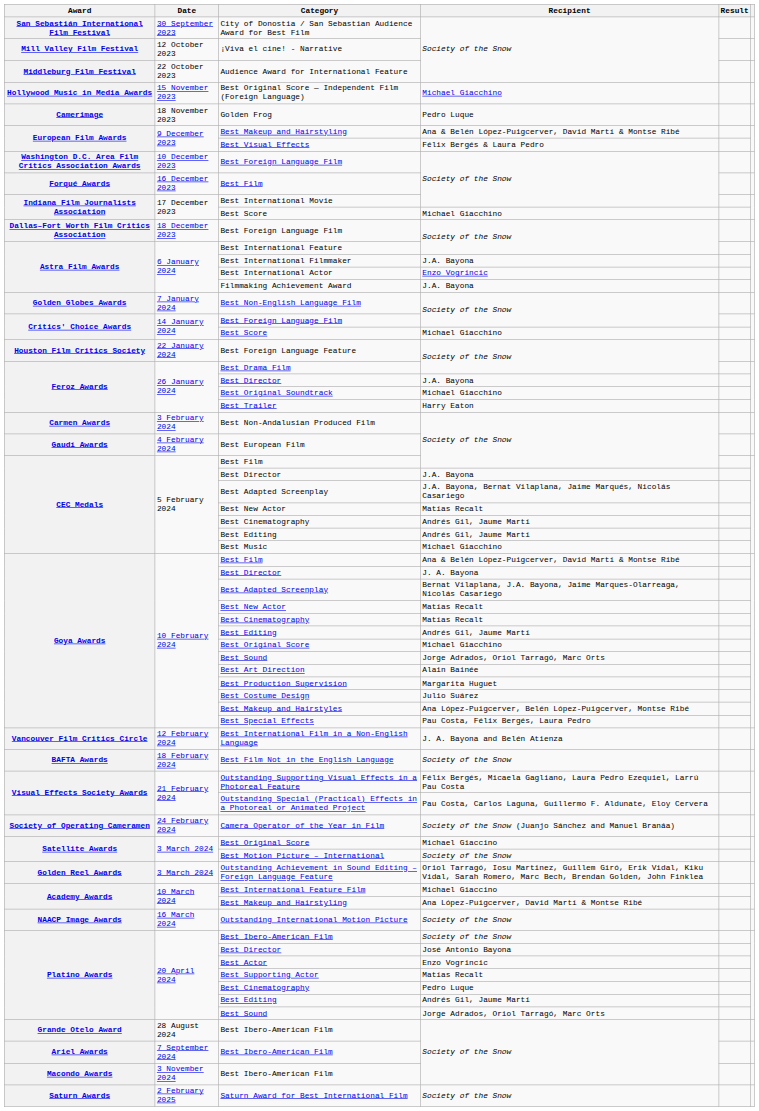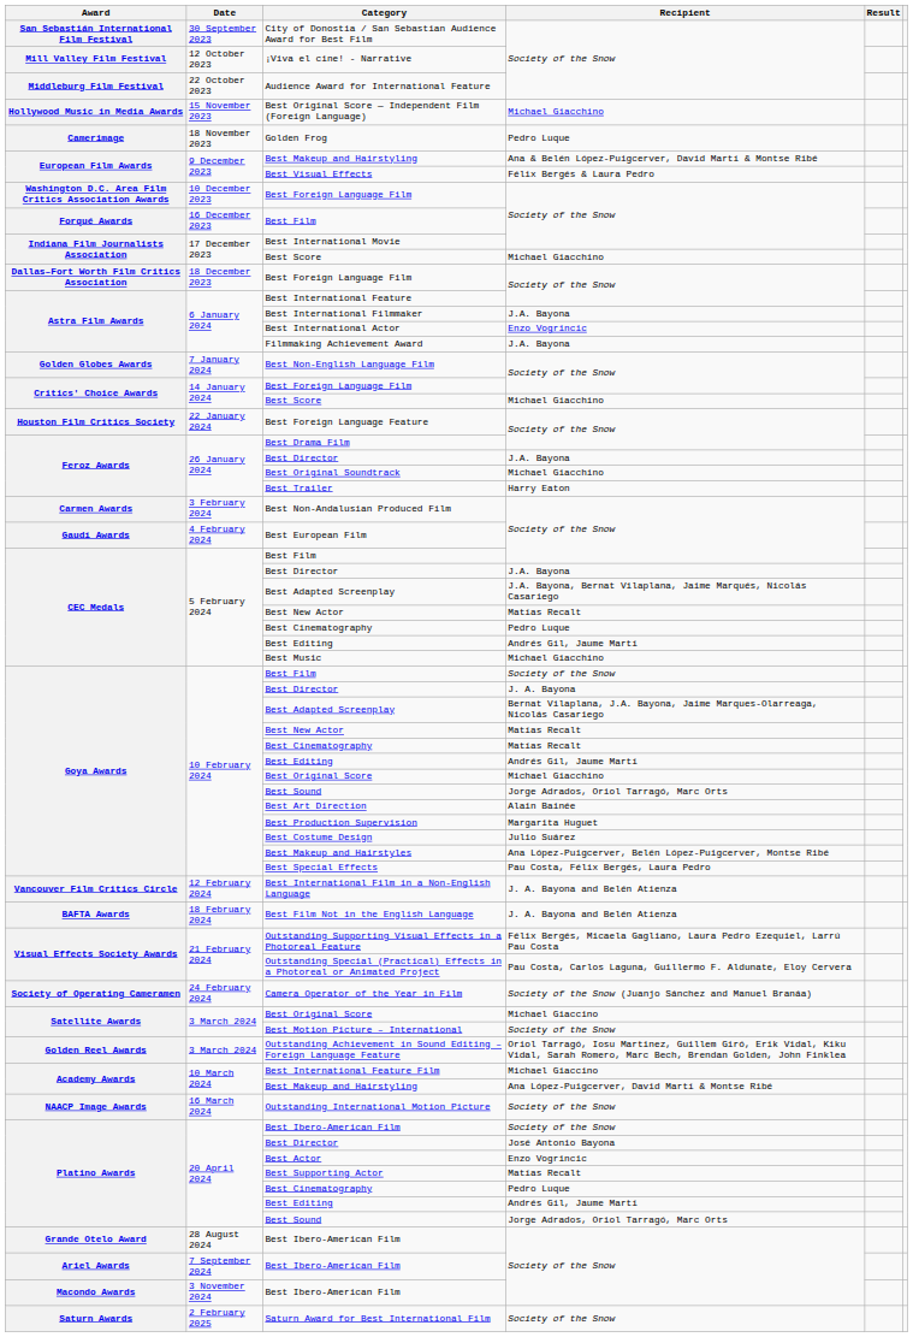 <table class="wikitable sortable plainrowheaders">
 <tr>
 <th scope="col">Award</th>
 <th scope="col">Date</th>
 <th scope="col">Category</th>
 <th scope="col">Recipient</th>
 <th scope="col">Result</th>
 <th scope="col" class="unsortable"></th>
 </tr>
 <tr>
 <th scope="row"><a href='#'>San Sebastián International Film Festival</a></th>
 <td><a href='#'>30 September 2023</a></td>
 <td>City of Donostia / San Sebastian Audience Award for Best Film</td>
 <td rowspan = "3"><em>Society of the Snow</em></td>
 <td></td>
 <td align="center"></td>
 </tr>
 <tr>
 <th scope="row"><a href='#'>Mill Valley Film Festival</a></th>
 <td>12 October 2023</td>
 <td>¡Viva el cine! - Narrative</td>
 <td></td>
 <td align="center"></td>
 </tr>
 <tr>
 <th scope="row"><a href='#'>Middleburg Film Festival</a></th>
 <td>22 October 2023</td>
 <td>Audience Award for International Feature</td>
 <td></td>
 <td align="center"></td>
 </tr>
 <tr>
 <th scope="row"><a href='#'>Hollywood Music in Media Awards</a></th>
 <td><a href='#'>15 November 2023</a></td>
 <td>Best Original Score — Independent Film (Foreign Language)</td>
 <td><a href='#'>Michael Giacchino</a></td>
 <td></td>
 <td align="center"></td>
 </tr>
 <tr>
 <th scope="row"><a href='#'>Camerimage</a></th>
 <td>18 November 2023</td>
 <td>Golden Frog</td>
 <td>Pedro Luque</td>
 <td></td>
 <td align="center"></td>
 </tr>
 <tr>
 <th rowspan="2" scope="row"><a href='#'>European Film Awards</a></th>
 <td rowspan="2"><a href='#'>9 December 2023</a></td>
 <td><a href='#'>Best Makeup and Hairstyling</a></td>
 <td>Ana & Belén López-Puigcerver, David Martí & Montse Ribé</td>
 <td></td>
 <td rowspan="2"></td>
 </tr>
 <tr>
 <td><a href='#'>Best Visual Effects</a></td>
 <td>Félix Bergés & Laura Pedro</td>
 <td></td>
 </tr>
 <tr>
 <th scope="row"><a href='#'>Washington D.C. Area Film Critics Association Awards</a></th>
 <td><a href='#'>10 December 2023</a></td>
 <td><a href='#'>Best Foreign Language Film</a></td>
 <td rowspan="3"><em>Society of the Snow</em></td>
 <td></td>
 <td align="center"></td>
 </tr>
 <tr>
 <th scope="row"><a href='#'>Forqué Awards</a></th>
 <td><a href='#'>16 December 2023</a></td>
 <td><a href='#'>Best Film</a></td>
 <td></td>
 <td></td>
 </tr>
 <tr>
 <th rowspan="2" scope="row"><a href='#'>Indiana Film Journalists Association</a></th>
 <td rowspan="2">17 December 2023</td>
 <td>Best International Movie</td>
 <td></td>
 <td rowspan="2" align="center"><br></td>
 </tr>
 <tr>
 <td>Best Score</td>
 <td>Michael Giacchino</td>
 <td></td>
 </tr>
 <tr>
 <th scope="row"><a href='#'>Dallas–Fort Worth Film Critics Association</a></th>
 <td><a href='#'>18 December 2023</a></td>
 <td>Best Foreign Language Film</td>
 <td rowspan="2"><em>Society of the Snow</em></td>
 <td></td>
 <td align="center"></td>
 </tr>
 <tr>
 <th scope="row" rowspan = "4"><a href='#'>Astra Film Awards</a></th>
 <td rowspan = "4"><a href='#'>6 January 2024</a></td>
 <td>Best International Feature</td>
 <td></td>
 <td rowspan = "4"></td>
 </tr>
 <tr>
 <td>Best International Filmmaker</td>
 <td>J.A. Bayona</td>
 <td></td>
 </tr>
 <tr>
 <td>Best International Actor</td>
 <td><a href='#'>Enzo Vogrincic</a></td>
 <td></td>
 </tr>
 <tr>
 <td>Filmmaking Achievement Award</td>
 <td>J.A. Bayona</td>
 <td></td>
 </tr>
 <tr>
 <th scope="row" rowspan = "1"><a href='#'>Golden Globes Awards</a></th>
 <td rowspan = "1"><a href='#'>7 January 2024</a></td>
 <td><a href='#'>Best Non-English Language Film</a></td>
 <td rowspan = "2"><em>Society of the Snow</em></td>
 <td></td>
 <td></td>
 </tr>
 <tr>
 <th scope="row" rowspan = "2"><a href='#'>Critics' Choice Awards</a></th>
 <td rowspan = "2"><a href='#'>14 January 2024</a></td>
 <td><a href='#'>Best Foreign Language Film</a></td>
 <td></td>
 <td rowspan = "2"></td>
 </tr>
 <tr>
 <td><a href='#'>Best Score</a></td>
 <td>Michael Giacchino</td>
 <td></td>
 </tr>
 <tr>
 <th scope="row"><a href='#'>Houston Film Critics Society</a></th>
 <td><a href='#'>22 January 2024</a></td>
 <td>Best Foreign Language Feature</td>
 <td rowspan="2"><em>Society of the Snow</em></td>
 <td></td>
 <td align="center"><br></td>
 </tr>
 <tr>
 <th scope="row" rowspan = "4"><a href='#'>Feroz Awards</a></th>
 <td rowspan = "4"><a href='#'>26 January 2024</a></td>
 <td><a href='#'>Best Drama Film</a></td>
 <td></td>
 <td rowspan = "4"></td>
 </tr>
 <tr>
 <td><a href='#'>Best Director</a></td>
 <td>J.A. Bayona</td>
 <td></td>
 </tr>
 <tr>
 <td><a href='#'>Best Original Soundtrack</a></td>
 <td>Michael Giacchino</td>
 <td></td>
 </tr>
 <tr>
 <td><a href='#'>Best Trailer</a></td>
 <td>Harry Eaton</td>
 <td></td>
 </tr>
 <tr>
 <th scope = "row"><a href='#'>Carmen Awards</a></th>
 <td><a href='#'>3 February 2024</a></td>
 <td>Best Non-Andalusian Produced Film</td>
 <td rowspan = "3"><em>Society of the Snow</em></td>
 <td></td>
 <td></td>
 </tr>
 <tr>
 <th scope = "row"><a href='#'>Gaudí Awards</a></th>
 <td><a href='#'>4 February 2024</a></td>
 <td>Best European Film</td>
 <td></td>
 <td></td>
 </tr>
 <tr>
 <th scope="row" rowspan = "7"><a href='#'>CEC Medals</a></th>
 <td rowspan = "7">5 February 2024</td>
 <td>Best Film</td>
 <td></td>
 <td rowspan = "7"></td>
 </tr>
 <tr>
 <td>Best Director</td>
 <td>J.A. Bayona</td>
 <td></td>
 </tr>
 <tr>
 <td>Best Adapted Screenplay</td>
 <td>J.A. Bayona, Bernat Vilaplana, Jaime Marqués, Nicolás Casariego</td>
 <td></td>
 </tr>
 <tr>
 <td>Best New Actor</td>
 <td>Matías Recalt</td>
 <td></td>
 </tr>
 <tr>
 <td>Best Cinematography</td>
-<td>Andrés Gil, Jaume Martí</td>
+<td>Pedro Luque</td>
 <td></td>
 </tr>
 <tr>
 <td>Best Editing</td>
 <td>Andrés Gil, Jaume Martí</td>
 <td></td>
 </tr>
 <tr>
 <td>Best Music</td>
 <td>Michael Giacchino</td>
 <td></td>
 </tr>
 <tr>
 <th scope="row" rowspan = "13"><a href='#'>Goya Awards</a></th>
 <td rowspan = "13"><a href='#'>10 February 2024</a></td>
 <td><a href='#'>Best Film</a></td>
-<td>Ana & Belén López-Puigcerver, David Martí & Montse Ribé</td>
+<td><em>Society of the Snow</em></td>
 <td></td>
 <td rowspan = "13"></td>
 </tr>
 <tr>
 <td><a href='#'>Best Director</a></td>
 <td>J. A. Bayona</td>
 <td></td>
 </tr>
 <tr>
 <td><a href='#'>Best Adapted Screenplay</a></td>
 <td>Bernat Vilaplana, J.A. Bayona, Jaime Marques-Olarreaga, Nicolás Casariego</td>
 <td></td>
 </tr>
 <tr>
 <td><a href='#'>Best New Actor</a></td>
 <td>Matías Recalt</td>
 <td></td>
 </tr>
 <tr>
 <td><a href='#'>Best Cinematography</a></td>
 <td>Matías Recalt</td>
 <td></td>
 </tr>
 <tr>
 <td><a href='#'>Best Editing</a></td>
 <td>Andrés Gil, Jaume Martí</td>
 <td></td>
 </tr>
 <tr>
 <td><a href='#'>Best Original Score</a></td>
 <td>Michael Giacchino</td>
 <td></td>
 </tr>
 <tr>
 <td><a href='#'>Best Sound</a></td>
 <td>Jorge Adrados, Oriol Tarragó, Marc Orts</td>
 <td></td>
 </tr>
 <tr>
 <td><a href='#'>Best Art Direction</a></td>
 <td>Alain Bainée</td>
 <td></td>
 </tr>
 <tr>
 <td><a href='#'>Best Production Supervision</a></td>
 <td>Margarita Huguet</td>
 <td></td>
 </tr>
 <tr>
 <td><a href='#'>Best Costume Design</a></td>
 <td>Julio Suárez</td>
 <td></td>
 </tr>
 <tr>
 <td><a href='#'>Best Makeup and Hairstyles</a></td>
 <td>Ana López-Puigcerver, Belén López-Puigcerver, Montse Ribé</td>
 <td></td>
 </tr>
 <tr>
 <td><a href='#'>Best Special Effects</a></td>
 <td>Pau Costa, Félix Bergés, Laura Pedro</td>
 <td></td>
 </tr>
 <tr>
 <th scope="row"><a href='#'>Vancouver Film Critics Circle</a></th>
 <td><a href='#'>12 February 2024</a></td>
 <td><a href='#'>Best International Film in a Non-English Language</a></td>
 <td>J. A. Bayona and Belén Atienza</td>
 <td></td>
 <td rowspan="1" align="center"></td>
 </tr>
 <tr>
 <th rowspan = "1" scope = "row"><a href='#'>BAFTA Awards</a></th>
 <td><a href='#'>18 February 2024</a></td>
 <td><a href='#'>Best Film Not in the English Language</a></td>
-<td rowspan="1"><em>Society of the Snow</em></td>
+<td>J. A. Bayona and Belén Atienza</td>
 <td></td>
 <td></td>
 </tr>
 <tr>
 <th scope="row" rowspan="2"><a href='#'>Visual Effects Society Awards</a></th>
 <td rowspan="2"><a href='#'>21 February 2024</a></td>
 <td><a href='#'>Outstanding Supporting Visual Effects in a Photoreal Feature</a></td>
 <td>Félix Bergés, Micaela Gagliano, Laura Pedro Ezequiel, Larrú Pau Costa</td>
 <td></td>
 <td rowspan="2"></td>
 </tr>
 <tr>
 <td><a href='#'>Outstanding Special (Practical) Effects in a Photoreal or Animated Project</a></td>
 <td>Pau Costa, Carlos Laguna, Guillermo F. Aldunate, Eloy Cervera</td>
 <td></td>
 </tr>
 <tr>
 <th scope="row"><a href='#'>Society of Operating Cameramen</a></th>
 <td><a href='#'>24 February 2024</a></td>
 <td><a href='#'>Camera Operator of the Year in Film</a></td>
 <td><em>Society of the Snow</em> (Juanjo Sánchez and Manuel Branáa)</td>
 <td></td>
 <td align="center"></td>
 </tr>
 <tr>
 <th rowspan="2" scope="row"><a href='#'>Satellite Awards</a></th>
 <td rowspan="2"><a href='#'>3 March 2024</a></td>
 <td><a href='#'>Best Original Score</a></td>
 <td>Michael Giaccino</td>
 <td></td>
 <td rowspan="2" align="center"></td>
 </tr>
 <tr>
 <td><a href='#'>Best Motion Picture – International</a></td>
 <td><em>Society of the Snow</em></td>
 <td></td>
 </tr>
 <tr>
 <th scope = "row"><a href='#'>Golden Reel Awards</a></th>
 <td><a href='#'>3 March 2024</a></td>
 <td><a href='#'>Outstanding Achievement in Sound Editing – Foreign Language Feature</a></td>
 <td>Oriol Tarragó, Iosu Martinez, Guillem Giró, Erik Vidal, Kiku Vidal, Sarah Romero, Marc Bech, Brendan Golden, John Finklea</td>
 <td></td>
 <td></td>
 </tr>
 <tr>
 <th rowspan="2" scope="row"><a href='#'>Academy Awards</a></th>
 <td rowspan="2"><a href='#'>10 March 2024</a></td>
 <td><a href='#'>Best International Feature Film</a></td>
 <td>Michael Giaccino</td>
 <td></td>
 <td align="center" rowspan="2"></td>
 </tr>
 <tr>
 <td><a href='#'>Best Makeup and Hairstyling</a></td>
 <td>Ana López-Puigcerver, David Martí & Montse Ribé</td>
 <td></td>
 </tr>
 <tr>
 <th scope="row"><a href='#'>NAACP Image Awards</a></th>
 <td><a href='#'>16 March 2024</a></td>
 <td><a href='#'>Outstanding International Motion Picture</a></td>
 <td><em>Society of the Snow</em></td>
 <td></td>
 <td align="center"></td>
 </tr>
 <tr>
 <th rowspan = "7" scope="row"><a href='#'>Platino Awards</a></th>
 <td rowspan = "7"><a href='#'>20 April 2024</a></td>
 <td><a href='#'>Best Ibero-American Film</a></td>
 <td><em>Society of the Snow</em></td>
 <td></td>
 <td rowspan = "7"></td>
 </tr>
 <tr>
 <td><a href='#'>Best Director</a></td>
 <td>José Antonio Bayona</td>
 <td></td>
 </tr>
 <tr>
 <td><a href='#'>Best Actor</a></td>
 <td>Enzo Vogrincic</td>
 <td></td>
 </tr>
 <tr>
 <td><a href='#'>Best Supporting Actor</a></td>
 <td>Matías Recalt</td>
 <td></td>
 </tr>
 <tr>
 <td><a href='#'>Best Cinematography</a></td>
 <td>Pedro Luque</td>
 <td></td>
 </tr>
 <tr>
 <td><a href='#'>Best Editing</a></td>
 <td>Andrés Gil, Jaume Martí</td>
 <td></td>
 </tr>
 <tr>
 <td><a href='#'>Best Sound</a></td>
 <td>Jorge Adrados, Oriol Tarragó, Marc Orts</td>
 <td></td>
 </tr>
 <tr>
 <th rowspan = "1" scope="row"><a href='#'>Grande Otelo Award</a></th>
 <td>28 August 2024</td>
 <td>Best Ibero-American Film</td>
 <td rowspan = "3"><em>Society of the Snow</em></td>
 <td></td>
 <td></td>
 </tr>
 <tr>
 <th rowspan = "1" scope="row"><a href='#'>Ariel Awards</a></th>
 <td><a href='#'>7 September 2024</a></td>
 <td><a href='#'>Best Ibero-American Film</a></td>
 <td></td>
 <td></td>
 </tr>
 <tr>
 <th rowspan = "1" scope="row"><a href='#'>Macondo Awards</a></th>
 <td><a href='#'>3 November 2024</a></td>
 <td>Best Ibero-American Film</td>
 <td></td>
 <td></td>
 </tr>
 <tr>
 <th scope="row"><a href='#'>Saturn Awards</a></th>
 <td><a href='#'>2 February 2025</a></td>
 <td><a href='#'>Saturn Award for Best International Film</a></td>
 <td><em>Society of the Snow</em></td>
 <td></td>
 <td></td>
 </tr>
 </table>
